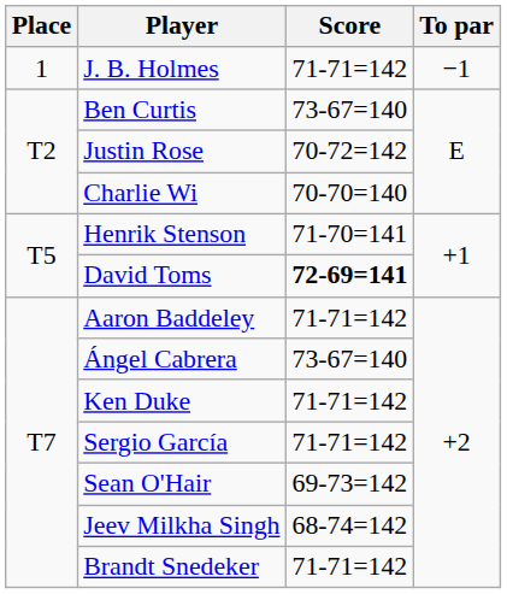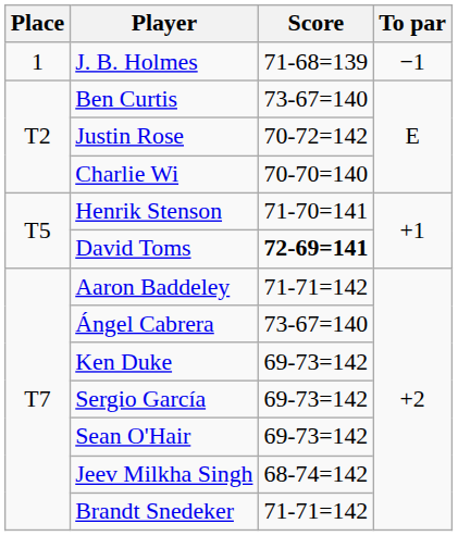 <table class="wikitable">
 <tr>
 <th>Place</th>
 <th>Player</th>
 <th>Score</th>
 <th>To par</th>
 </tr>
 <tr>
 <td align=center>1</td>
 <td> <a href='#'>J. B. Holmes</a></td>
-<td align=center>71-71=142</td>
+<td align=center>71-68=139</td>
 <td align=center>−1</td>
 </tr>
 <tr>
 <td align=center rowspan="3">T2</td>
 <td> <a href='#'>Ben Curtis</a></td>
 <td align=center>73-67=140</td>
 <td rowspan="3" align=center>E</td>
 </tr>
 <tr>
 <td> <a href='#'>Justin Rose</a></td>
 <td align=center>70-72=142</td>
 </tr>
 <tr>
 <td> <a href='#'>Charlie Wi</a></td>
 <td align=center>70-70=140</td>
 </tr>
 <tr>
 <td align=center rowspan="2">T5</td>
 <td> <a href='#'>Henrik Stenson</a></td>
 <td align=center>71-70=141</td>
 <td rowspan="2" align=center>+1</td>
 </tr>
 <tr>
 <td> <a href='#'>David Toms</a></td>
 <td align=center><strong>72-69=141</strong></td>
 </tr>
 <tr>
 <td align=center rowspan="7">T7</td>
 <td> <a href='#'>Aaron Baddeley</a></td>
 <td align=center>71-71=142</td>
 <td rowspan="7" align=center>+2</td>
 </tr>
 <tr>
 <td> <a href='#'>Ángel Cabrera</a></td>
 <td align=center>73-67=140</td>
 </tr>
 <tr>
 <td> <a href='#'>Ken Duke</a></td>
-<td align=center>71-71=142</td>
+<td align=center>69-73=142</td>
 </tr>
 <tr>
 <td> <a href='#'>Sergio García</a></td>
-<td align=center>71-71=142</td>
+<td align=center>69-73=142</td>
 </tr>
 <tr>
 <td> <a href='#'>Sean O'Hair</a></td>
 <td align=center>69-73=142</td>
 </tr>
 <tr>
 <td> <a href='#'>Jeev Milkha Singh</a></td>
 <td align=center>68-74=142</td>
 </tr>
 <tr>
 <td> <a href='#'>Brandt Snedeker</a></td>
 <td align=center>71-71=142</td>
 </tr>
 </table>
